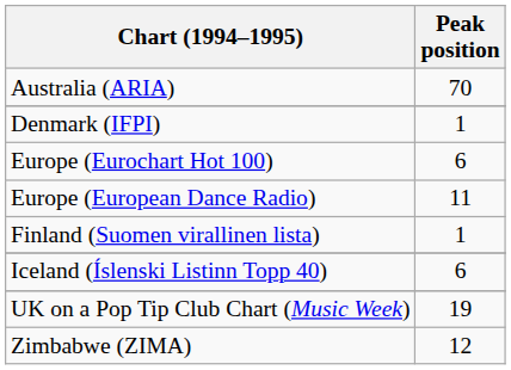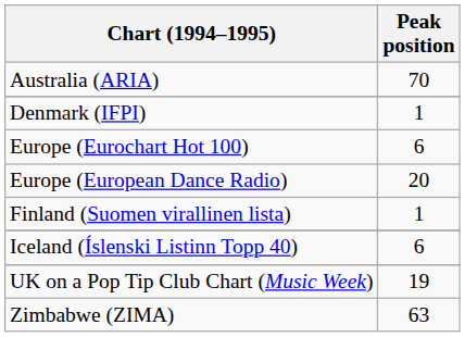 <table class="wikitable sortable">
 <tr>
 <th>Chart (1994–1995)</th>
 <th>Peak<br>position</th>
 </tr>
 <tr>
 <td>Australia (<a href='#'>ARIA</a>)</td>
 <td align="center">70</td>
 </tr>
 <tr>
 </tr>
 <tr>
 </tr>
 <tr>
 </tr>
 <tr>
 </tr>
 <tr>
 </tr>
 <tr>
 <td>Denmark (<a href='#'>IFPI</a>)</td>
 <td align="center">1</td>
 </tr>
 <tr>
 <td>Europe (<a href='#'>Eurochart Hot 100</a>)</td>
 <td align="center">6</td>
 </tr>
 <tr>
 <td>Europe (<a href='#'>European Dance Radio</a>)</td>
-<td align="center">11</td>
+<td align="center">20</td>
 </tr>
 <tr>
 <td>Finland (<a href='#'>Suomen virallinen lista</a>)</td>
 <td align="center">1</td>
 </tr>
 <tr>
 </tr>
 <tr>
 </tr>
 <tr>
 <td>Iceland (<a href='#'>Íslenski Listinn Topp 40</a>)</td>
 <td align="center">6</td>
 </tr>
 <tr>
 </tr>
 <tr>
 </tr>
 <tr>
 </tr>
 <tr>
 </tr>
 <tr>
 </tr>
 <tr>
 </tr>
 <tr>
 </tr>
 <tr>
 </tr>
 <tr>
 </tr>
 <tr>
 </tr>
 <tr>
 <td>UK on a Pop Tip Club Chart (<em><a href='#'>Music Week</a></em>)</td>
 <td align="center">19</td>
 </tr>
 <tr>
 <td>Zimbabwe (ZIMA)</td>
-<td align="center">12</td>
+<td align="center">63</td>
 </tr>
 </table>
